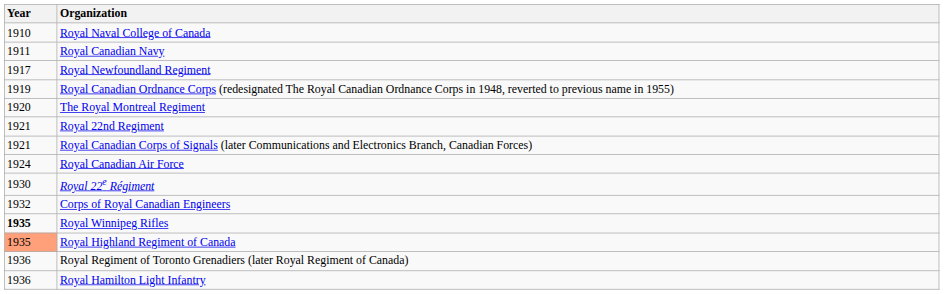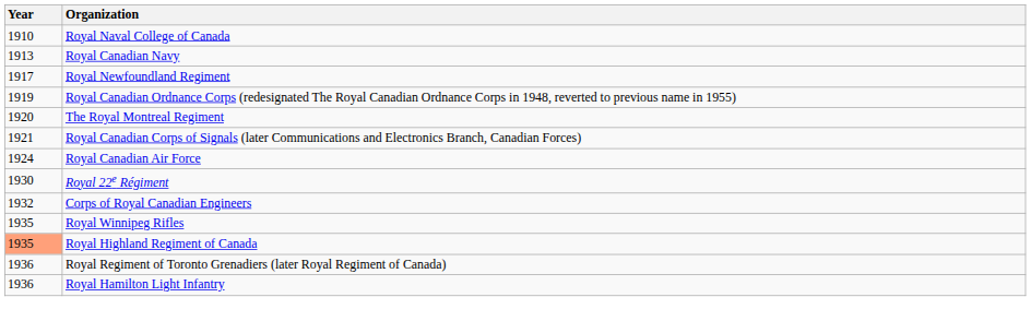 <table class="wikitable" style="width:100%">
 <tr>
 <th style="width:4em;text-align:left">Year</th>
 <th style="text-align:left">Organization</th>
 </tr>
 <tr>
 <td>1910</td>
 <td><a href='#'>Royal Naval College of Canada</a></td>
 </tr>
 <tr>
-<td>1911</td>
+<td>1913</td>
 <td><a href='#'>Royal Canadian Navy</a></td>
 </tr>
 <tr>
 <td>1917</td>
 <td><a href='#'>Royal Newfoundland Regiment</a></td>
 </tr>
 <tr>
 <td>1919</td>
 <td><a href='#'>Royal Canadian Ordnance Corps</a> (redesignated The Royal Canadian Ordnance Corps in 1948, reverted to previous name in 1955)</td>
 </tr>
 <tr>
 <td>1920</td>
 <td><a href='#'>The Royal Montreal Regiment</a></td>
-</tr>
-<tr>
-<td>1921</td>
-<td><a href='#'>Royal 22nd Regiment</a></td>
 </tr>
 <tr>
 <td>1921</td>
 <td><a href='#'>Royal Canadian Corps of Signals</a> (later Communications and Electronics Branch, Canadian Forces)</td>
 </tr>
 <tr>
 <td>1924</td>
 <td><a href='#'>Royal Canadian Air Force</a></td>
 </tr>
 <tr>
 <td>1930</td>
 <td><em><a href='#'>Royal 22<sup>e</sup> Régiment</a></em></td>
 </tr>
 <tr>
 <td>1932</td>
 <td><a href='#'>Corps of Royal Canadian Engineers</a></td>
 </tr>
 <tr>
-<td><strong>1935</strong></td>
+<td>1935</td>
 <td><a href='#'>Royal Winnipeg Rifles</a></td>
 </tr>
 <tr>
 <td style="background: lightsalmon;">1935</td>
 <td><a href='#'>Royal Highland Regiment of Canada</a></td>
 </tr>
 <tr>
 <td>1936</td>
 <td>Royal Regiment of Toronto Grenadiers (later Royal Regiment of Canada)</td>
 </tr>
 <tr>
 <td>1936</td>
 <td><a href='#'>Royal Hamilton Light Infantry</a></td>
 </tr>
 </table>
